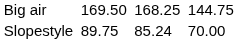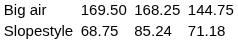 <table>
 <tr>
 <td>Big air</td>
 <td></td>
 <td>169.50</td>
 <td></td>
 <td>168.25</td>
 <td></td>
 <td>144.75</td>
 </tr>
 <tr>
 <td>Slopestyle</td>
 <td></td>
-<td>89.75</td>
+<td>68.75</td>
 <td></td>
 <td>85.24</td>
 <td></td>
-<td>70.00</td>
+<td>71.18</td>
 </tr>
 </table>
